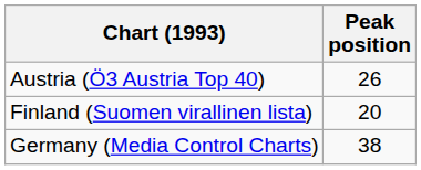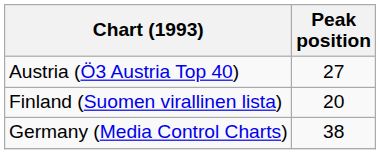 <table class="wikitable sortable">
 <tr>
 <th>Chart (1993)</th>
 <th>Peak<br>position</th>
 </tr>
 <tr>
 <td>Austria (<a href='#'>Ö3 Austria Top 40</a>)</td>
-<td align="center">26</td>
+<td align="center">27</td>
 </tr>
 <tr>
 <td>Finland (<a href='#'>Suomen virallinen lista</a>)</td>
 <td align="center">20</td>
 </tr>
 <tr>
 <td>Germany (<a href='#'>Media Control Charts</a>)</td>
 <td align="center">38</td>
 </tr>
 <tr>
 </tr>
 <tr>
 </tr>
 </table>
